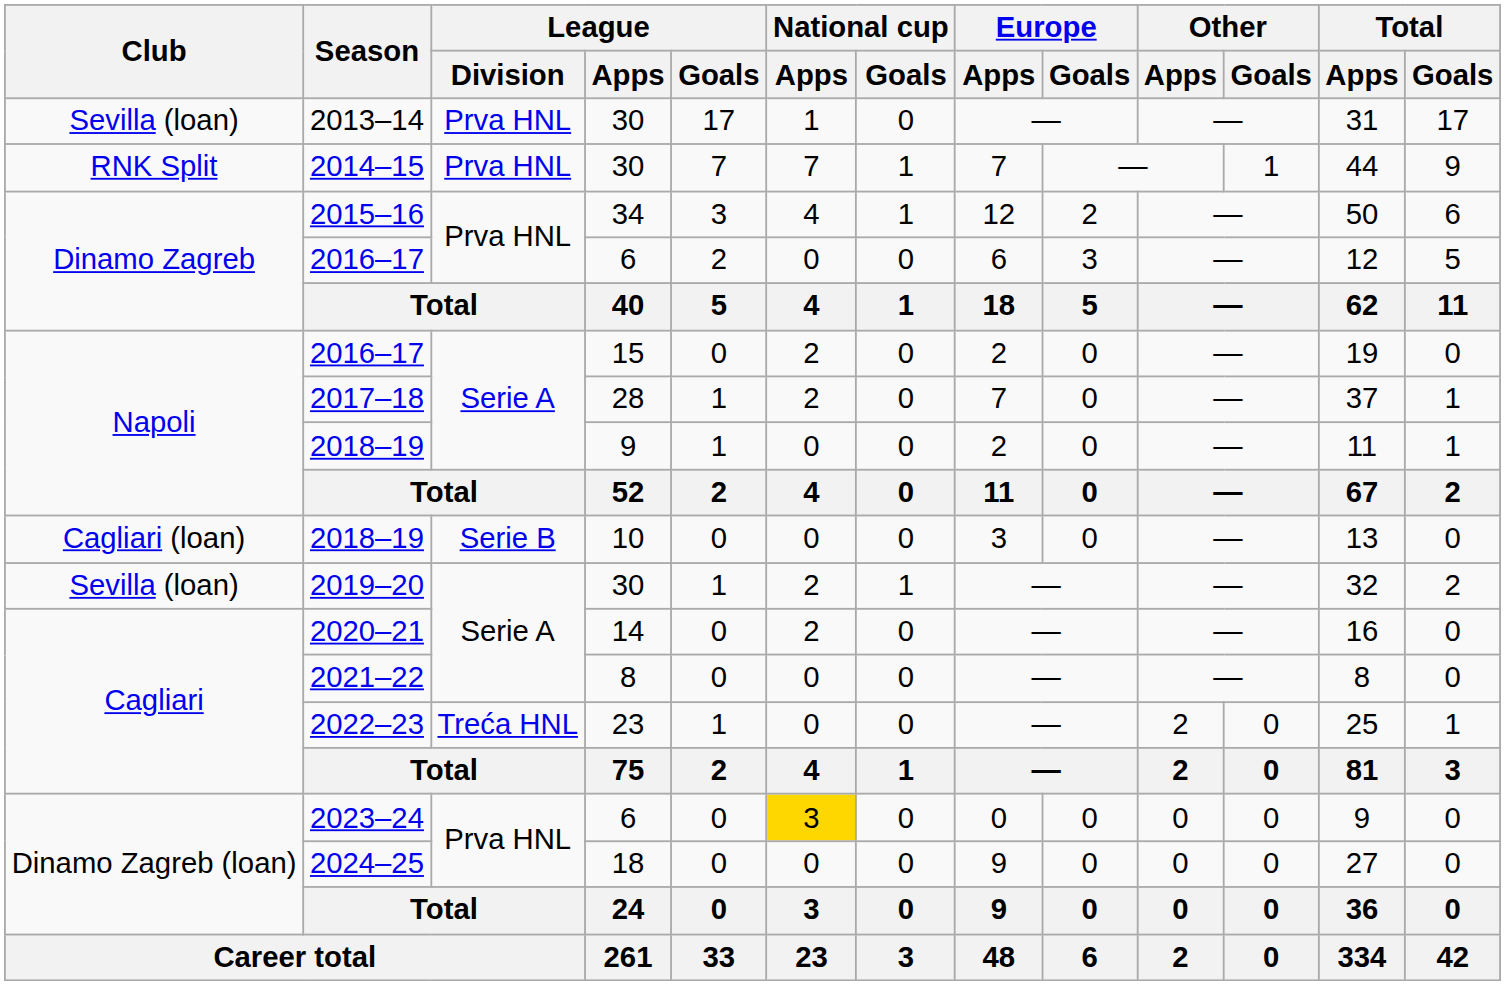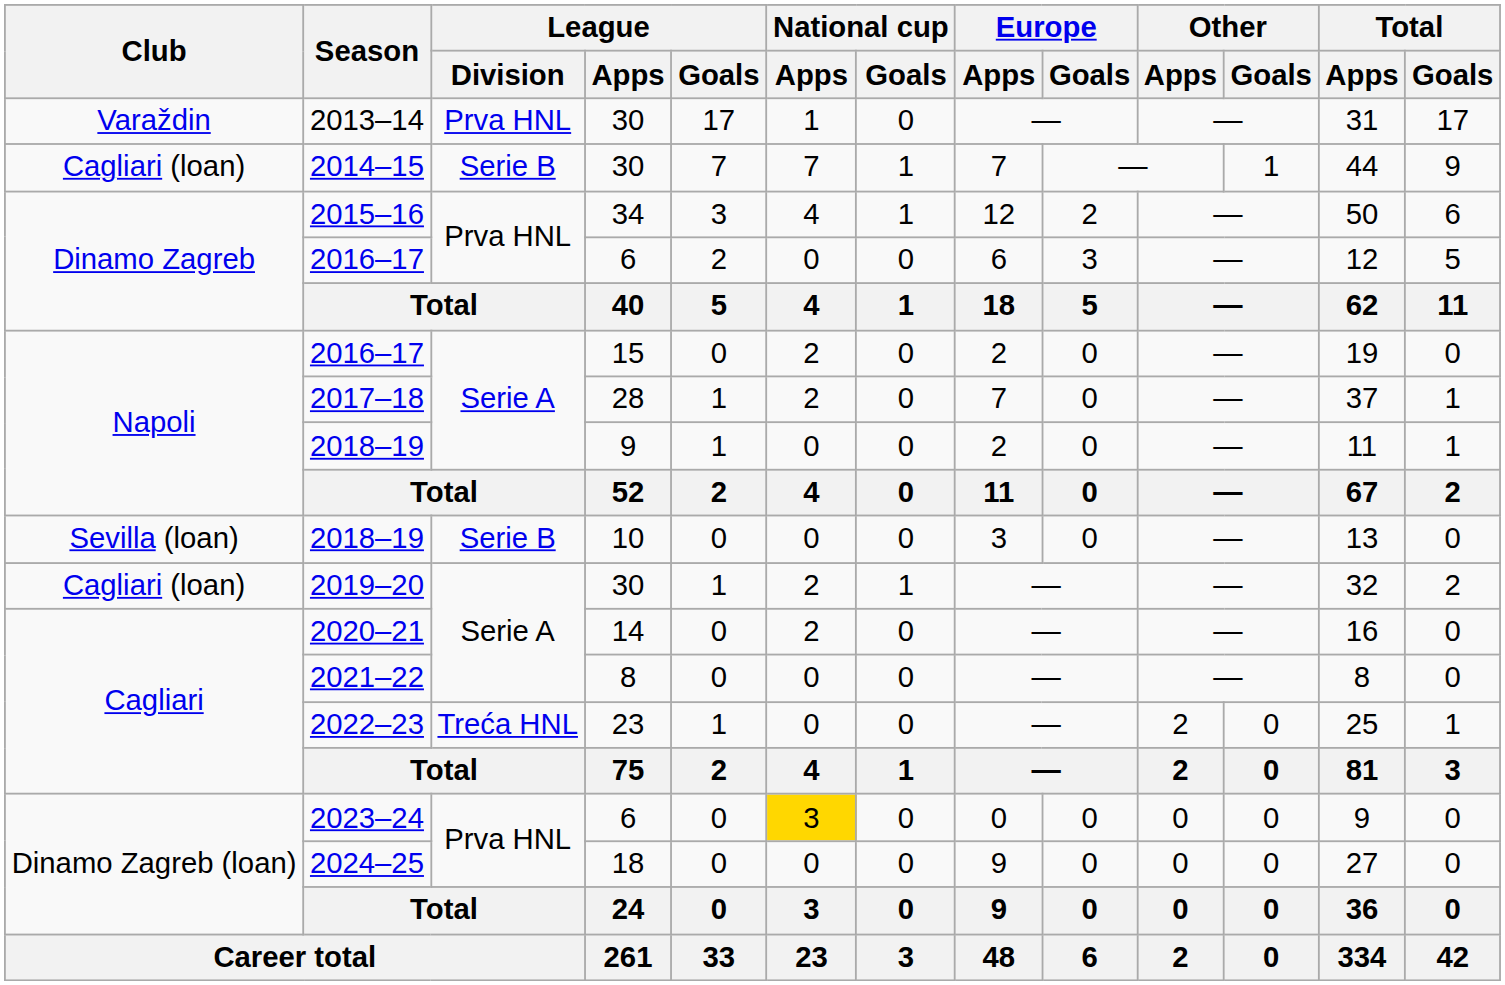 <table class="wikitable" style="text-align: center">
 <tr>
 <th rowspan="2">Club</th>
 <th rowspan="2">Season</th>
 <th colspan="3">League</th>
 <th colspan="2">National cup</th>
 <th colspan="2"><a href='#'>Europe</a></th>
 <th colspan="2">Other</th>
 <th colspan="2">Total</th>
 </tr>
 <tr>
 <th>Division</th>
 <th>Apps</th>
 <th>Goals</th>
 <th>Apps</th>
 <th>Goals</th>
 <th>Apps</th>
 <th>Goals</th>
 <th>Apps</th>
 <th>Goals</th>
 <th>Apps</th>
 <th>Goals</th>
 </tr>
 <tr>
-<td><a href='#'>Sevilla</a> (loan)</td>
+<td><a href='#'>Varaždin</a></td>
 <td>2013–14</td>
 <td><a href='#'>Prva HNL</a></td>
 <td>30</td>
 <td>17</td>
 <td>1</td>
 <td>0</td>
 <td colspan="2">—</td>
 <td colspan="2">—</td>
 <td>31</td>
 <td>17</td>
 </tr>
 <tr>
-<td><a href='#'>RNK Split</a></td>
+<td><a href='#'>Cagliari</a> (loan)</td>
 <td><a href='#'>2014–15</a></td>
-<td><a href='#'>Prva HNL</a></td>
+<td><a href='#'>Serie B</a></td>
 <td>30</td>
 <td>7</td>
 <td>7</td>
 <td>1</td>
 <td>7</td>
 <td colspan="2">—</td>
 <td>1</td>
 <td>44</td>
 <td>9</td>
 </tr>
 <tr>
 <td rowspan="3"><a href='#'>Dinamo Zagreb</a></td>
 <td><a href='#'>2015–16</a></td>
 <td rowspan="2">Prva HNL</td>
 <td>34</td>
 <td>3</td>
 <td>4</td>
 <td>1</td>
 <td>12</td>
 <td>2</td>
 <td colspan="2">—</td>
 <td>50</td>
 <td>6</td>
 </tr>
 <tr>
 <td><a href='#'>2016–17</a></td>
 <td>6</td>
 <td>2</td>
 <td>0</td>
 <td>0</td>
 <td>6</td>
 <td>3</td>
 <td colspan="2">—</td>
 <td>12</td>
 <td>5</td>
 </tr>
 <tr>
 <th colspan="2">Total</th>
 <th>40</th>
 <th>5</th>
 <th>4</th>
 <th>1</th>
 <th>18</th>
 <th>5</th>
 <th colspan="2">—</th>
 <th>62</th>
 <th>11</th>
 </tr>
 <tr>
 <td rowspan="4"><a href='#'>Napoli</a></td>
 <td><a href='#'>2016–17</a></td>
 <td rowspan="3"><a href='#'>Serie A</a></td>
 <td>15</td>
 <td>0</td>
 <td>2</td>
 <td>0</td>
 <td>2</td>
 <td>0</td>
 <td colspan="2">—</td>
 <td>19</td>
 <td>0</td>
 </tr>
 <tr>
 <td><a href='#'>2017–18</a></td>
 <td>28</td>
 <td>1</td>
 <td>2</td>
 <td>0</td>
 <td>7</td>
 <td>0</td>
 <td colspan="2">—</td>
 <td>37</td>
 <td>1</td>
 </tr>
 <tr>
 <td><a href='#'>2018–19</a></td>
 <td>9</td>
 <td>1</td>
 <td>0</td>
 <td>0</td>
 <td>2</td>
 <td>0</td>
 <td colspan="2">—</td>
 <td>11</td>
 <td>1</td>
 </tr>
 <tr>
 <th colspan="2">Total</th>
 <th>52</th>
 <th>2</th>
 <th>4</th>
 <th>0</th>
 <th>11</th>
 <th>0</th>
 <th colspan="2">—</th>
 <th>67</th>
 <th>2</th>
 </tr>
 <tr>
-<td><a href='#'>Cagliari</a> (loan)</td>
+<td><a href='#'>Sevilla</a> (loan)</td>
 <td><a href='#'>2018–19</a></td>
 <td><a href='#'>Serie B</a></td>
 <td>10</td>
 <td>0</td>
 <td>0</td>
 <td>0</td>
 <td>3</td>
 <td>0</td>
 <td colspan="2">—</td>
 <td>13</td>
 <td>0</td>
 </tr>
 <tr>
-<td><a href='#'>Sevilla</a> (loan)</td>
+<td><a href='#'>Cagliari</a> (loan)</td>
 <td><a href='#'>2019–20</a></td>
 <td rowspan="3">Serie A</td>
 <td>30</td>
 <td>1</td>
 <td>2</td>
 <td>1</td>
 <td colspan="2">—</td>
 <td colspan="2">—</td>
 <td>32</td>
 <td>2</td>
 </tr>
 <tr>
 <td rowspan="4"><a href='#'>Cagliari</a></td>
 <td><a href='#'>2020–21</a></td>
 <td>14</td>
 <td>0</td>
 <td>2</td>
 <td>0</td>
 <td colspan="2">—</td>
 <td colspan="2">—</td>
 <td>16</td>
 <td>0</td>
 </tr>
 <tr>
 <td><a href='#'>2021–22</a></td>
 <td>8</td>
 <td>0</td>
 <td>0</td>
 <td>0</td>
 <td colspan="2">—</td>
 <td colspan="2">—</td>
 <td>8</td>
 <td>0</td>
 </tr>
 <tr>
 <td><a href='#'>2022–23</a></td>
 <td><a href='#'>Treća HNL</a></td>
 <td>23</td>
 <td>1</td>
 <td>0</td>
 <td>0</td>
 <td colspan="2">—</td>
 <td>2</td>
 <td>0</td>
 <td>25</td>
 <td>1</td>
 </tr>
 <tr>
 <th colspan="2">Total</th>
 <th>75</th>
 <th>2</th>
 <th>4</th>
 <th>1</th>
 <th colspan="2">—</th>
 <th>2</th>
 <th>0</th>
 <th>81</th>
 <th>3</th>
 </tr>
 <tr>
 <td rowspan="3">Dinamo Zagreb (loan)</td>
 <td><a href='#'>2023–24</a></td>
 <td rowspan="2">Prva HNL</td>
 <td>6</td>
 <td>0</td>
 <td style="background: gold;">3</td>
 <td>0</td>
 <td>0</td>
 <td>0</td>
 <td>0</td>
 <td>0</td>
 <td>9</td>
 <td>0</td>
 </tr>
 <tr>
 <td><a href='#'>2024–25</a></td>
 <td>18</td>
 <td>0</td>
 <td>0</td>
 <td>0</td>
 <td>9</td>
 <td>0</td>
 <td>0</td>
 <td>0</td>
 <td>27</td>
 <td>0</td>
 </tr>
 <tr>
 <th colspan="2">Total</th>
 <th>24</th>
 <th>0</th>
 <th>3</th>
 <th>0</th>
 <th>9</th>
 <th>0</th>
 <th>0</th>
 <th>0</th>
 <th>36</th>
 <th>0</th>
 </tr>
 <tr>
 <th colspan="3">Career total</th>
 <th>261</th>
 <th>33</th>
 <th>23</th>
 <th>3</th>
 <th>48</th>
 <th>6</th>
 <th>2</th>
 <th>0</th>
 <th>334</th>
 <th>42</th>
 </tr>
 </table>
